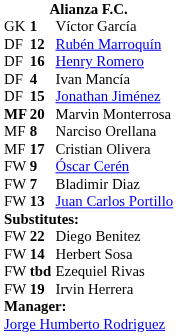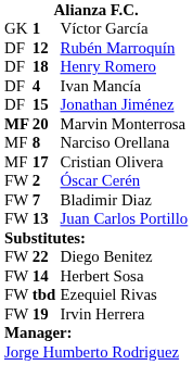 <table style="font-size: 90%" cellspacing="0" cellpadding="0">
 <tr>
 <td colspan="5" style="padding-top: 0.6em; text-align:center"><strong>Alianza F.C.</strong></td>
 </tr>
 <tr>
 <th width="25"></th>
 <th width="25"></th>
 </tr>
 <tr>
 <td>GK</td>
 <td><strong>1</strong></td>
 <td> Víctor García</td>
 </tr>
 <tr>
 <td>DF</td>
 <td><strong>12</strong></td>
 <td> <a href='#'>Rubén Marroquín</a></td>
 <td></td>
 <td></td>
 </tr>
 <tr>
 <td>DF</td>
-<td><strong>16</strong></td>
+<td><strong>18</strong></td>
 <td> <a href='#'>Henry Romero</a></td>
 </tr>
 <tr>
 <td>DF</td>
 <td><strong>4</strong></td>
 <td> Ivan Mancía</td>
 </tr>
 <tr>
 <td>DF</td>
 <td><strong>15</strong></td>
 <td> <a href='#'>Jonathan Jiménez</a></td>
 <td></td>
 </tr>
 <tr>
 <td><strong>MF</strong></td>
 <td><strong>20</strong></td>
 <td> Marvin Monterrosa</td>
 </tr>
 <tr>
 <td>MF</td>
 <td><strong>8</strong></td>
 <td> Narciso Orellana</td>
 </tr>
 <tr>
 <td>MF</td>
 <td><strong>17</strong></td>
 <td> Cristian Olivera</td>
 <td></td>
 <td></td>
 </tr>
 <tr>
 <td>FW</td>
-<td><strong>9</strong></td>
+<td><strong>2</strong></td>
 <td> <a href='#'>Óscar Cerén</a></td>
 </tr>
 <tr>
 <td>FW</td>
 <td><strong>7</strong></td>
 <td> Bladimir Diaz</td>
 <td></td>
 <td></td>
 </tr>
 <tr>
 <td>FW</td>
 <td><strong>13</strong></td>
 <td> <a href='#'>Juan Carlos Portillo</a></td>
 <td></td>
 <td></td>
 </tr>
 <tr>
 <td colspan=5><strong>Substitutes:</strong></td>
 </tr>
 <tr>
 <td>FW</td>
 <td><strong>22</strong></td>
 <td> Diego Benitez</td>
 <td></td>
 <td></td>
 </tr>
 <tr>
 <td>FW</td>
 <td><strong>14</strong></td>
 <td> Herbert Sosa</td>
 <td></td>
 <td></td>
 </tr>
 <tr>
 <td>FW</td>
 <td><strong>tbd</strong></td>
 <td> Ezequiel Rivas</td>
 <td></td>
 <td></td>
 </tr>
 <tr>
 <td>FW</td>
 <td><strong>19</strong></td>
 <td> Irvin Herrera</td>
 <td></td>
 <td></td>
 </tr>
 <tr>
 <td colspan=5><strong>Manager:</strong></td>
 </tr>
 <tr>
 <td colspan=5> <a href='#'>Jorge Humberto Rodriguez</a></td>
 </tr>
 </table>
